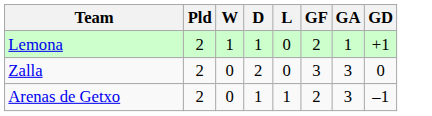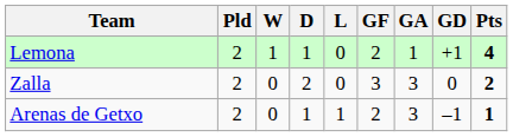 <table class="wikitable" style="text-align: center;">
 <tr>
 <th width=165>Team</th>
 <th width=20>Pld</th>
 <th width=20>W</th>
 <th width=20>D</th>
 <th width=20>L</th>
 <th width=20>GF</th>
 <th width=20>GA</th>
 <th width=20>GD</th>
+<th width=20>Pts</th>
 </tr>
 <tr bgcolor=#ccffcc>
 <td align=left><a href='#'>Lemona</a></td>
 <td>2</td>
 <td>1</td>
 <td>1</td>
 <td>0</td>
 <td>2</td>
 <td>1</td>
 <td>+1</td>
+<td><strong>4</strong></td>
 </tr>
 <tr>
 <td align=left><a href='#'>Zalla</a></td>
 <td>2</td>
 <td>0</td>
 <td>2</td>
 <td>0</td>
 <td>3</td>
 <td>3</td>
 <td>0</td>
+<td><strong>2</strong></td>
 </tr>
 <tr>
 <td align=left><a href='#'>Arenas de Getxo</a></td>
 <td>2</td>
 <td>0</td>
 <td>1</td>
 <td>1</td>
 <td>2</td>
 <td>3</td>
 <td>–1</td>
+<td><strong>1</strong></td>
 </tr>
 </table>
